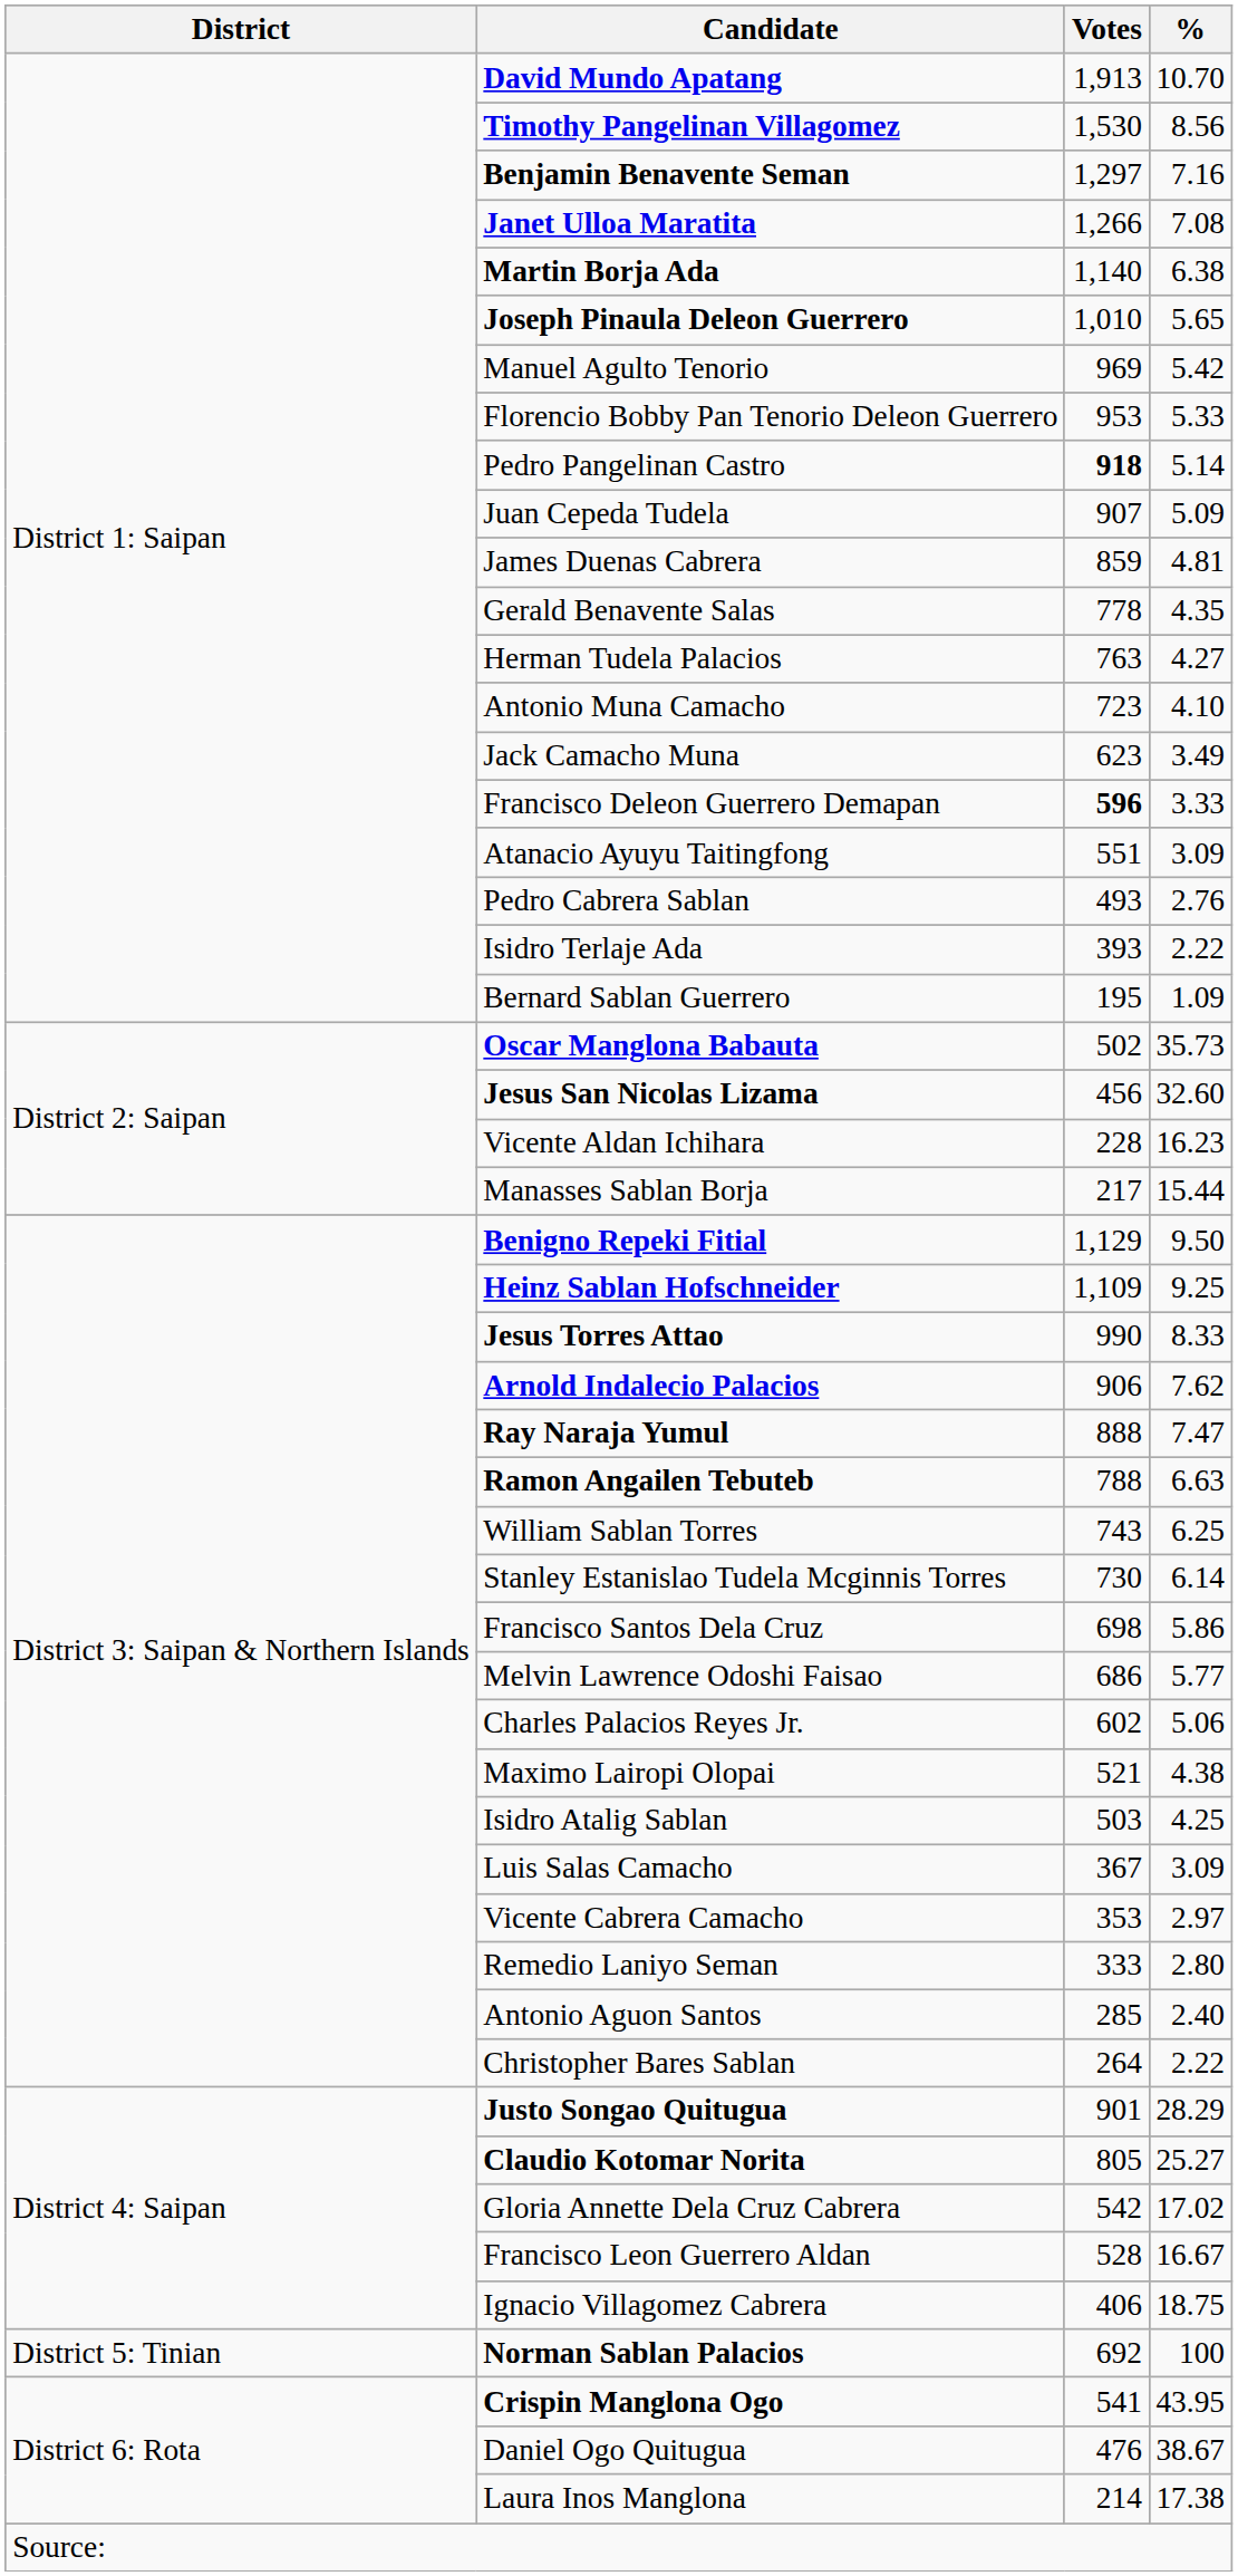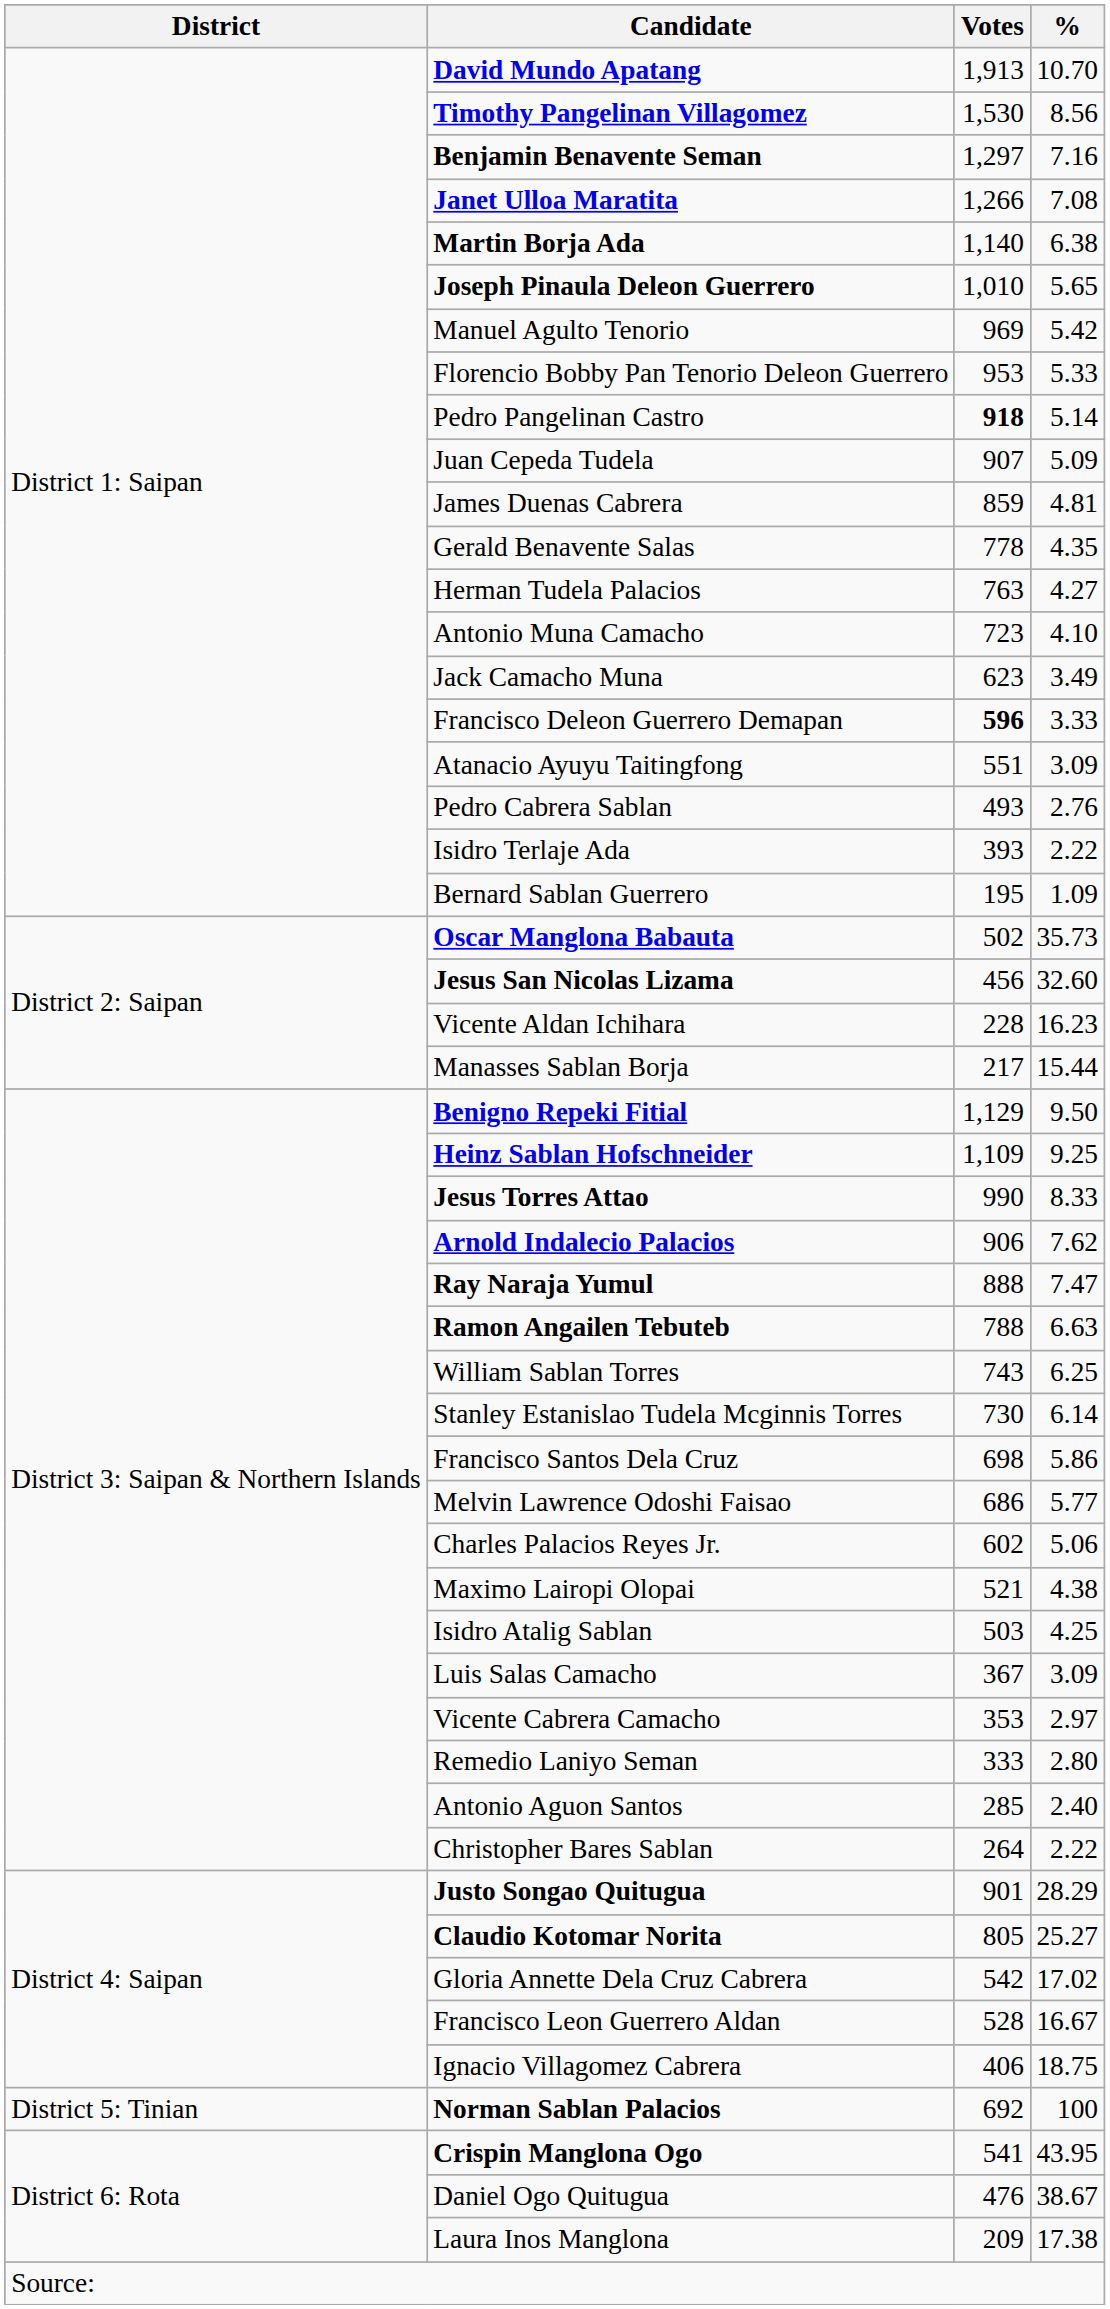 <table class=wikitable style=text-align:right>
 <tr>
 <th>District</th>
 <th>Candidate</th>
 <th>Votes</th>
 <th>%</th>
 </tr>
 <tr>
 <td align=left rowspan=20>District 1: Saipan</td>
 <td align=left><strong><a href='#'>David Mundo Apatang</a></strong></td>
 <td>1,913</td>
 <td>10.70</td>
 </tr>
 <tr>
 <td align=left><strong><a href='#'>Timothy Pangelinan Villagomez</a></strong></td>
 <td>1,530</td>
 <td>8.56</td>
 </tr>
 <tr>
 <td align=left><strong>Benjamin Benavente Seman</strong></td>
 <td>1,297</td>
 <td>7.16</td>
 </tr>
 <tr>
 <td align=left><strong><a href='#'>Janet Ulloa Maratita</a></strong></td>
 <td>1,266</td>
 <td>7.08</td>
 </tr>
 <tr>
 <td align=left><strong>Martin Borja Ada</strong></td>
 <td>1,140</td>
 <td>6.38</td>
 </tr>
 <tr>
 <td align=left><strong>Joseph Pinaula Deleon Guerrero</strong></td>
 <td>1,010</td>
 <td>5.65</td>
 </tr>
 <tr>
 <td align=left>Manuel Agulto Tenorio</td>
 <td>969</td>
 <td>5.42</td>
 </tr>
 <tr>
 <td align=left>Florencio Bobby Pan Tenorio Deleon Guerrero</td>
 <td>953</td>
 <td>5.33</td>
 </tr>
 <tr>
 <td align=left>Pedro Pangelinan Castro</td>
 <td><strong>918</strong></td>
 <td>5.14</td>
 </tr>
 <tr>
 <td align=left>Juan Cepeda Tudela</td>
 <td>907</td>
 <td>5.09</td>
 </tr>
 <tr>
 <td align=left>James Duenas Cabrera</td>
 <td>859</td>
 <td>4.81</td>
 </tr>
 <tr>
 <td align=left>Gerald Benavente Salas</td>
 <td>778</td>
 <td>4.35</td>
 </tr>
 <tr>
 <td align=left>Herman Tudela Palacios</td>
 <td>763</td>
 <td>4.27</td>
 </tr>
 <tr>
 <td align=left>Antonio Muna Camacho</td>
 <td>723</td>
 <td>4.10</td>
 </tr>
 <tr>
 <td align=left>Jack Camacho Muna</td>
 <td>623</td>
 <td>3.49</td>
 </tr>
 <tr>
 <td align=left>Francisco Deleon Guerrero Demapan</td>
 <td><strong>596</strong></td>
 <td>3.33</td>
 </tr>
 <tr>
 <td align=left>Atanacio Ayuyu Taitingfong</td>
 <td>551</td>
 <td>3.09</td>
 </tr>
 <tr>
 <td align=left>Pedro Cabrera Sablan</td>
 <td>493</td>
 <td>2.76</td>
 </tr>
 <tr>
 <td align=left>Isidro Terlaje Ada</td>
 <td>393</td>
 <td>2.22</td>
 </tr>
 <tr>
 <td align=left>Bernard Sablan Guerrero</td>
 <td>195</td>
 <td>1.09</td>
 </tr>
 <tr>
 <td align=left rowspan=4>District 2: Saipan</td>
 <td align=left><strong><a href='#'>Oscar Manglona Babauta</a></strong></td>
 <td>502</td>
 <td>35.73</td>
 </tr>
 <tr>
 <td align=left><strong>Jesus San Nicolas Lizama</strong></td>
 <td>456</td>
 <td>32.60</td>
 </tr>
 <tr>
 <td align=left>Vicente Aldan Ichihara</td>
 <td>228</td>
 <td>16.23</td>
 </tr>
 <tr>
 <td align=left>Manasses Sablan Borja</td>
 <td>217</td>
 <td>15.44</td>
 </tr>
 <tr>
 <td align=left rowspan=18>District 3: Saipan & Northern Islands</td>
 <td align=left><strong><a href='#'>Benigno Repeki Fitial</a></strong></td>
 <td>1,129</td>
 <td>9.50</td>
 </tr>
 <tr>
 <td align=left><strong><a href='#'>Heinz Sablan Hofschneider</a></strong></td>
 <td>1,109</td>
 <td>9.25</td>
 </tr>
 <tr>
 <td align=left><strong>Jesus Torres Attao</strong></td>
 <td>990</td>
 <td>8.33</td>
 </tr>
 <tr>
 <td align=left><strong><a href='#'>Arnold Indalecio Palacios</a></strong></td>
 <td>906</td>
 <td>7.62</td>
 </tr>
 <tr>
 <td align=left><strong>Ray Naraja Yumul</strong></td>
 <td>888</td>
 <td>7.47</td>
 </tr>
 <tr>
 <td align=left><strong>Ramon Angailen Tebuteb</strong></td>
 <td>788</td>
 <td>6.63</td>
 </tr>
 <tr>
 <td align=left>William Sablan Torres</td>
 <td>743</td>
 <td>6.25</td>
 </tr>
 <tr>
 <td align=left>Stanley Estanislao Tudela Mcginnis Torres</td>
 <td>730</td>
 <td>6.14</td>
 </tr>
 <tr>
 <td align=left>Francisco Santos Dela Cruz</td>
 <td>698</td>
 <td>5.86</td>
 </tr>
 <tr>
 <td align=left>Melvin Lawrence Odoshi Faisao</td>
 <td>686</td>
 <td>5.77</td>
 </tr>
 <tr>
 <td align=left>Charles Palacios Reyes Jr.</td>
 <td>602</td>
 <td>5.06</td>
 </tr>
 <tr>
 <td align=left>Maximo Lairopi Olopai</td>
 <td>521</td>
 <td>4.38</td>
 </tr>
 <tr>
 <td align=left>Isidro Atalig Sablan</td>
 <td>503</td>
 <td>4.25</td>
 </tr>
 <tr>
 <td align=left>Luis Salas Camacho</td>
 <td>367</td>
 <td>3.09</td>
 </tr>
 <tr>
 <td align=left>Vicente Cabrera Camacho</td>
 <td>353</td>
 <td>2.97</td>
 </tr>
 <tr>
 <td align=left>Remedio Laniyo Seman</td>
 <td>333</td>
 <td>2.80</td>
 </tr>
 <tr>
 <td align=left>Antonio Aguon Santos</td>
 <td>285</td>
 <td>2.40</td>
 </tr>
 <tr>
 <td align=left>Christopher Bares Sablan</td>
 <td>264</td>
 <td>2.22</td>
 </tr>
 <tr>
 <td align=left rowspan=5>District 4: Saipan</td>
 <td align=left><strong>Justo Songao Quitugua</strong></td>
 <td>901</td>
 <td>28.29</td>
 </tr>
 <tr>
 <td align=left><strong>Claudio Kotomar Norita</strong></td>
 <td>805</td>
 <td>25.27</td>
 </tr>
 <tr>
 <td align=left>Gloria Annette Dela Cruz Cabrera</td>
 <td>542</td>
 <td>17.02</td>
 </tr>
 <tr>
 <td align=left>Francisco Leon Guerrero Aldan</td>
 <td>528</td>
 <td>16.67</td>
 </tr>
 <tr>
 <td align=left>Ignacio Villagomez Cabrera</td>
 <td>406</td>
 <td>18.75</td>
 </tr>
 <tr>
 <td align=left>District 5: Tinian</td>
 <td align=left><strong>Norman Sablan Palacios</strong></td>
 <td>692</td>
 <td>100</td>
 </tr>
 <tr>
 <td align=left rowspan=3>District 6: Rota</td>
 <td align=left><strong>Crispin Manglona Ogo</strong></td>
 <td>541</td>
 <td>43.95</td>
 </tr>
 <tr>
 <td align=left>Daniel Ogo Quitugua</td>
 <td>476</td>
 <td>38.67</td>
 </tr>
 <tr>
 <td align=left>Laura Inos Manglona</td>
-<td>214</td>
+<td>209</td>
 <td>17.38</td>
 </tr>
 <tr>
 <td align=left colspan=4>Source:</td>
 </tr>
 </table>
